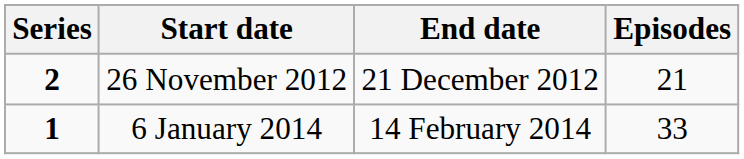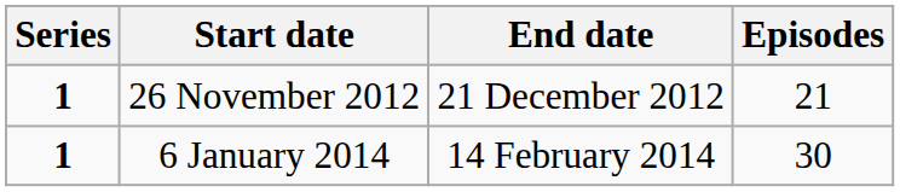 <table class="wikitable" style="text-align:center;">
 <tr>
 <th>Series</th>
 <th>Start date</th>
 <th>End date</th>
 <th>Episodes</th>
 </tr>
 <tr>
-<td><strong>2</strong></td>
+<td><strong>1</strong></td>
 <td>26 November 2012</td>
 <td>21 December 2012</td>
 <td>21</td>
 </tr>
 <tr>
 <td><strong>1</strong></td>
 <td>6 January 2014</td>
 <td>14 February 2014</td>
-<td>33</td>
+<td>30</td>
 </tr>
 </table>
